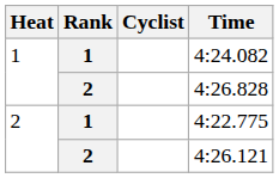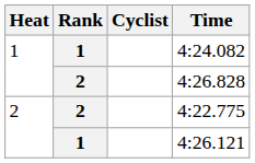 <table class="wikitable">
 <tr>
 <th>Heat</th>
 <th>Rank</th>
 <th>Cyclist</th>
 <th>Time</th>
 </tr>
 <tr align="left" valign="top" bgcolor="#FFFFFF">
 <td rowspan=2 valign="top">1</td>
 <th>1</th>
 <td></td>
 <td align="left">4:24.082</td>
 </tr>
 <tr align="left" valign="top" bgcolor="#FFFFFF">
 <th>2</th>
 <td></td>
 <td align="left">4:26.828</td>
 </tr>
 <tr align="left" valign="top" bgcolor="#FFFFFF">
 <td rowspan=2 valign="top">2</td>
-<th>1</th>
+<th>2</th>
 <td></td>
 <td align="left">4:22.775</td>
 </tr>
 <tr align="left" valign="top" bgcolor="#FFFFFF">
-<th>2</th>
+<th>1</th>
 <td></td>
 <td align="left">4:26.121</td>
 </tr>
 </table>
